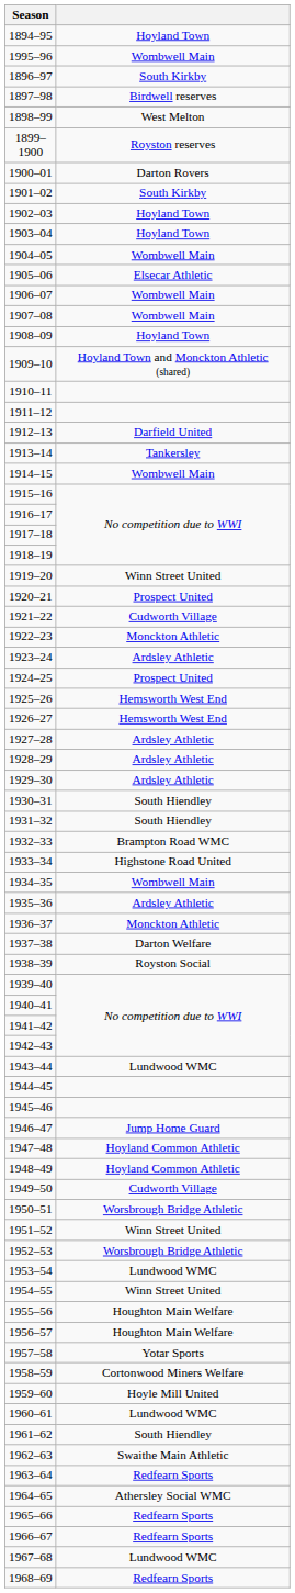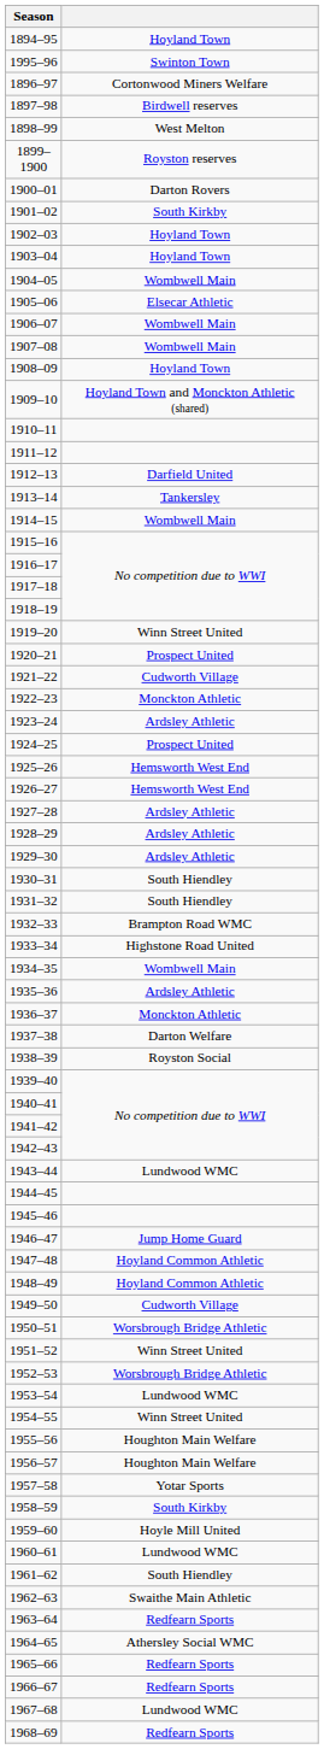 <table class="wikitable" style="text-align: center; font-size:85%">
 <tr>
 <th width=50>Season</th>
 <th width=250></th>
 </tr>
 <tr>
 <td>1894–95</td>
 <td><a href='#'>Hoyland Town</a></td>
 </tr>
 <tr>
 <td>1995–96</td>
-<td><a href='#'>Wombwell Main</a></td>
+<td><a href='#'>Swinton Town</a></td>
 </tr>
 <tr>
 <td>1896–97</td>
-<td><a href='#'>South Kirkby</a></td>
+<td>Cortonwood Miners Welfare</td>
 </tr>
 <tr>
 <td>1897–98</td>
 <td><a href='#'>Birdwell</a> reserves</td>
 </tr>
 <tr>
 <td>1898–99</td>
 <td>West Melton</td>
 </tr>
 <tr>
 <td>1899–1900</td>
 <td><a href='#'>Royston</a> reserves</td>
 </tr>
 <tr>
 <td>1900–01</td>
 <td>Darton Rovers</td>
 </tr>
 <tr>
 <td>1901–02</td>
 <td><a href='#'>South Kirkby</a></td>
 </tr>
 <tr>
 <td>1902–03</td>
 <td><a href='#'>Hoyland Town</a></td>
 </tr>
 <tr>
 <td>1903–04</td>
 <td><a href='#'>Hoyland Town</a></td>
 </tr>
 <tr>
 <td>1904–05</td>
 <td><a href='#'>Wombwell Main</a></td>
 </tr>
 <tr>
 <td>1905–06</td>
 <td><a href='#'>Elsecar Athletic</a></td>
 </tr>
 <tr>
 <td>1906–07</td>
 <td><a href='#'>Wombwell Main</a></td>
 </tr>
 <tr>
 <td>1907–08</td>
 <td><a href='#'>Wombwell Main</a></td>
 </tr>
 <tr>
 <td>1908–09</td>
 <td><a href='#'>Hoyland Town</a></td>
 </tr>
 <tr>
 <td>1909–10</td>
 <td><a href='#'>Hoyland Town</a> and <a href='#'>Monckton Athletic</a> <small>(shared)</small></td>
 </tr>
 <tr>
 <td>1910–11</td>
 <td></td>
 </tr>
 <tr>
 <td>1911–12</td>
 <td></td>
 </tr>
 <tr>
 <td>1912–13</td>
 <td><a href='#'>Darfield United</a></td>
 </tr>
 <tr>
 <td>1913–14</td>
 <td><a href='#'>Tankersley</a></td>
 </tr>
 <tr>
 <td>1914–15</td>
 <td><a href='#'>Wombwell Main</a></td>
 </tr>
 <tr>
 <td>1915–16</td>
 <td rowspan="4"><em>No competition due to <a href='#'>WWI</a></em></td>
 </tr>
 <tr>
 <td>1916–17</td>
 </tr>
 <tr>
 <td>1917–18</td>
 </tr>
 <tr>
 <td>1918–19</td>
 </tr>
 <tr>
 <td>1919–20</td>
 <td>Winn Street United</td>
 </tr>
 <tr>
 <td>1920–21</td>
 <td><a href='#'>Prospect United</a></td>
 </tr>
 <tr>
 <td>1921–22</td>
 <td><a href='#'>Cudworth Village</a></td>
 </tr>
 <tr>
 <td>1922–23</td>
 <td><a href='#'>Monckton Athletic</a></td>
 </tr>
 <tr>
 <td>1923–24</td>
 <td><a href='#'>Ardsley Athletic</a></td>
 </tr>
 <tr>
 <td>1924–25</td>
 <td><a href='#'>Prospect United</a></td>
 </tr>
 <tr>
 <td>1925–26</td>
 <td><a href='#'>Hemsworth West End</a></td>
 </tr>
 <tr>
 <td>1926–27</td>
 <td><a href='#'>Hemsworth West End</a></td>
 </tr>
 <tr>
 <td>1927–28</td>
 <td><a href='#'>Ardsley Athletic</a></td>
 </tr>
 <tr>
 <td>1928–29</td>
 <td><a href='#'>Ardsley Athletic</a></td>
 </tr>
 <tr>
 <td>1929–30</td>
 <td><a href='#'>Ardsley Athletic</a></td>
 </tr>
 <tr>
 <td>1930–31</td>
 <td>South Hiendley</td>
 </tr>
 <tr>
 <td>1931–32</td>
 <td>South Hiendley</td>
 </tr>
 <tr>
 <td>1932–33</td>
 <td>Brampton Road WMC</td>
 </tr>
 <tr>
 <td>1933–34</td>
 <td>Highstone Road United</td>
 </tr>
 <tr>
 <td>1934–35</td>
 <td><a href='#'>Wombwell Main</a></td>
 </tr>
 <tr>
 <td>1935–36</td>
 <td><a href='#'>Ardsley Athletic</a></td>
 </tr>
 <tr>
 <td>1936–37</td>
 <td><a href='#'>Monckton Athletic</a></td>
 </tr>
 <tr>
 <td>1937–38</td>
 <td>Darton Welfare</td>
 </tr>
 <tr>
 <td>1938–39</td>
 <td>Royston Social</td>
 </tr>
 <tr>
 <td>1939–40</td>
 <td rowspan="4"><em>No competition due to <a href='#'>WWI</a></em></td>
 </tr>
 <tr>
 <td>1940–41</td>
 </tr>
 <tr>
 <td>1941–42</td>
 </tr>
 <tr>
 <td>1942–43</td>
 </tr>
 <tr>
 <td>1943–44</td>
 <td>Lundwood WMC</td>
 </tr>
 <tr>
 <td>1944–45</td>
 <td></td>
 </tr>
 <tr>
 <td>1945–46</td>
 <td></td>
 </tr>
 <tr>
 <td>1946–47</td>
 <td><a href='#'>Jump Home Guard</a></td>
 </tr>
 <tr>
 <td>1947–48</td>
 <td><a href='#'>Hoyland Common Athletic</a></td>
 </tr>
 <tr>
 <td>1948–49</td>
 <td><a href='#'>Hoyland Common Athletic</a></td>
 </tr>
 <tr>
 <td>1949–50</td>
 <td><a href='#'>Cudworth Village</a></td>
 </tr>
 <tr>
 <td>1950–51</td>
 <td><a href='#'>Worsbrough Bridge Athletic</a></td>
 </tr>
 <tr>
 <td>1951–52</td>
 <td>Winn Street United</td>
 </tr>
 <tr>
 <td>1952–53</td>
 <td><a href='#'>Worsbrough Bridge Athletic</a></td>
 </tr>
 <tr>
 <td>1953–54</td>
 <td>Lundwood WMC</td>
 </tr>
 <tr>
 <td>1954–55</td>
 <td>Winn Street United</td>
 </tr>
 <tr>
 <td>1955–56</td>
 <td>Houghton Main Welfare</td>
 </tr>
 <tr>
 <td>1956–57</td>
 <td>Houghton Main Welfare</td>
 </tr>
 <tr>
 <td>1957–58</td>
 <td>Yotar Sports</td>
 </tr>
 <tr>
 <td>1958–59</td>
-<td>Cortonwood Miners Welfare</td>
+<td><a href='#'>South Kirkby</a></td>
 </tr>
 <tr>
 <td>1959–60</td>
 <td>Hoyle Mill United</td>
 </tr>
 <tr>
 <td>1960–61</td>
 <td>Lundwood WMC</td>
 </tr>
 <tr>
 <td>1961–62</td>
 <td>South Hiendley</td>
 </tr>
 <tr>
 <td>1962–63</td>
 <td>Swaithe Main Athletic</td>
 </tr>
 <tr>
 <td>1963–64</td>
 <td><a href='#'>Redfearn Sports</a></td>
 </tr>
 <tr>
 <td>1964–65</td>
 <td>Athersley Social WMC</td>
 </tr>
 <tr>
 <td>1965–66</td>
 <td><a href='#'>Redfearn Sports</a></td>
 </tr>
 <tr>
 <td>1966–67</td>
 <td><a href='#'>Redfearn Sports</a></td>
 </tr>
 <tr>
 <td>1967–68</td>
 <td>Lundwood WMC</td>
 </tr>
 <tr>
 <td>1968–69</td>
 <td><a href='#'>Redfearn Sports</a></td>
 </tr>
 </table>
